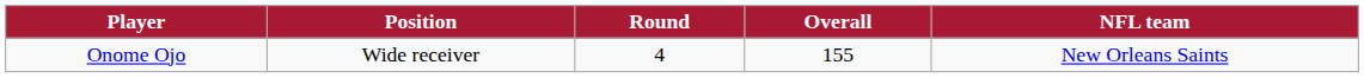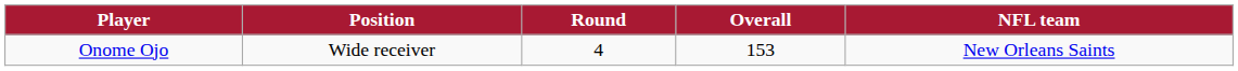 <table class="wikitable" width="65%">
 <tr align="center"  style="background:#A81933;color:#FFFFFF;">
 <td><strong>Player</strong></td>
 <td><strong>Position</strong></td>
 <td><strong>Round</strong></td>
 <td><strong>Overall</strong></td>
 <td><strong>NFL team</strong></td>
 </tr>
 <tr align="center" bgcolor="">
 <td><a href='#'>Onome Ojo</a></td>
 <td>Wide receiver</td>
 <td>4</td>
-<td>155</td>
+<td>153</td>
 <td><a href='#'>New Orleans Saints</a></td>
 </tr>
 </table>
